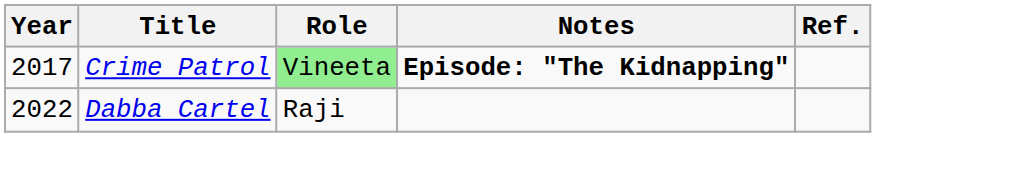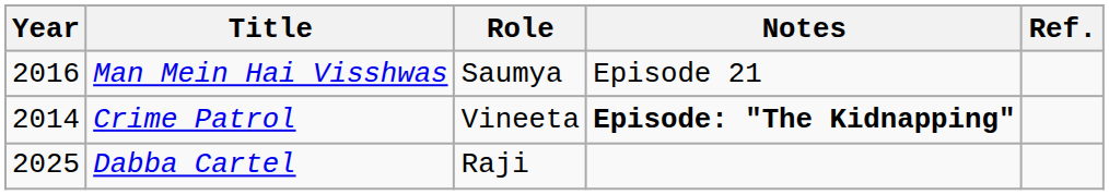 <table class="wikitable sortable">
 <tr>
 <th>Year</th>
 <th>Title</th>
 <th>Role</th>
 <th class="unsortable">Notes</th>
 <th class="unsortable">Ref.</th>
 </tr>
 <tr>
-<td>2017</td>
+<td>2016</td>
+<td><em><a href='#'>Man Mein Hai Visshwas</a></em></td>
+<td>Saumya</td>
+<td>Episode 21</td>
+<td></td>
+</tr>
+<tr>
+<td>2014</td>
 <td><em><a href='#'>Crime Patrol</a></em></td>
-<td style="background: lightgreen;">Vineeta</td>
+<td>Vineeta</td>
 <td><strong>Episode: "The Kidnapping"</strong></td>
 <td></td>
 </tr>
 <tr>
-<td>2022</td>
+<td>2025</td>
 <td><em><a href='#'>Dabba Cartel</a></em></td>
 <td>Raji</td>
 <td></td>
 <td></td>
 </tr>
 </table>
